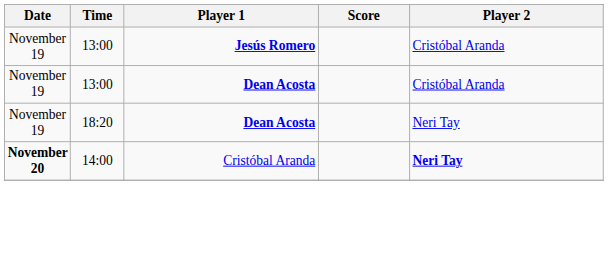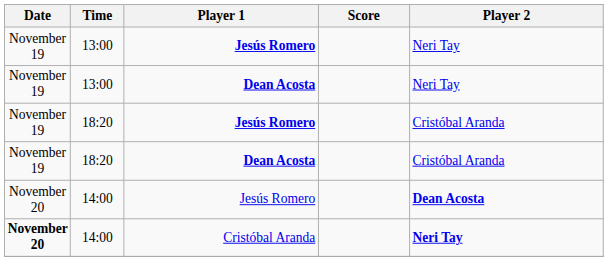 <table class="wikitable" style="font-size:90%; text-align:center">
 <tr>
 <th width="50">Date</th>
 <th width="50">Time</th>
 <th width="200">Player 1</th>
 <th width="90">Score</th>
 <th width="200">Player 2</th>
 </tr>
 <tr>
 <td>November 19</td>
 <td>13:00</td>
 <td align="right"><strong><a href='#'>Jesús Romero</a> </strong></td>
 <td></td>
-<td align="left"> <a href='#'>Cristóbal Aranda</a></td>
+<td align="left"> <a href='#'>Neri Tay</a></td>
 </tr>
 <tr>
 <td>November 19</td>
 <td>13:00</td>
 <td align="right"><strong><a href='#'>Dean Acosta</a> </strong></td>
+<td></td>
+<td align="left"> <a href='#'>Neri Tay</a></td>
+</tr>
+<tr>
+<td>November 19</td>
+<td>18:20</td>
+<td align="right"><strong><a href='#'>Jesús Romero</a> </strong></td>
 <td></td>
 <td align="left"> <a href='#'>Cristóbal Aranda</a></td>
 </tr>
 <tr>
 <td>November 19</td>
 <td>18:20</td>
 <td align="right"><strong><a href='#'>Dean Acosta</a> </strong></td>
 <td></td>
-<td align="left"> <a href='#'>Neri Tay</a></td>
+<td align="left"> <a href='#'>Cristóbal Aranda</a></td>
+</tr>
+<tr>
+<td>November 20</td>
+<td>14:00</td>
+<td align="right"><a href='#'>Jesús Romero</a> </td>
+<td></td>
+<td align="left"><strong> <a href='#'>Dean Acosta</a></strong></td>
 </tr>
 <tr>
 <td><strong>November 20</strong></td>
 <td>14:00</td>
 <td align="right"><a href='#'>Cristóbal Aranda</a> </td>
 <td></td>
 <td align="left"><strong> <a href='#'>Neri Tay</a></strong></td>
 </tr>
 <tr>
 </tr>
 </table>
